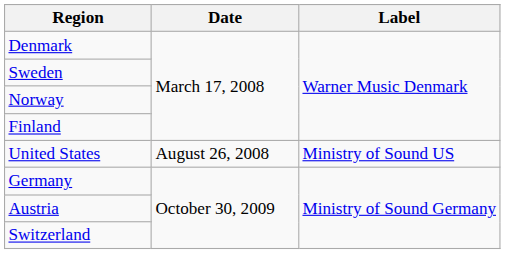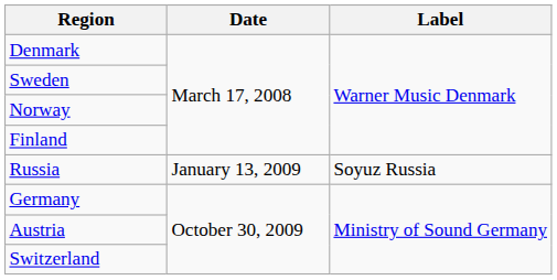 <table class="wikitable">
 <tr>
 <th width="130">Region</th>
 <th width="130">Date</th>
 <th>Label</th>
 </tr>
 <tr>
 <td><a href='#'>Denmark</a></td>
 <td rowspan="4">March 17, 2008</td>
 <td rowspan="4"><a href='#'>Warner Music Denmark</a></td>
 </tr>
 <tr>
 <td><a href='#'>Sweden</a></td>
 </tr>
 <tr>
 <td><a href='#'>Norway</a></td>
 </tr>
 <tr>
 <td><a href='#'>Finland</a></td>
 </tr>
 <tr>
-<td><a href='#'>United States</a></td>
-<td>August 26, 2008</td>
-<td rowspan="1"><a href='#'>Ministry of Sound US</a></td>
+<td><a href='#'>Russia</a></td>
+<td>January 13, 2009</td>
+<td rowspan="1">Soyuz Russia</td>
 </tr>
 <tr>
 <td><a href='#'>Germany</a></td>
 <td rowspan="3">October 30, 2009</td>
 <td rowspan="3"><a href='#'>Ministry of Sound Germany</a></td>
 </tr>
 <tr>
 <td><a href='#'>Austria</a></td>
 </tr>
 <tr>
 <td><a href='#'>Switzerland</a></td>
 </tr>
 </table>
